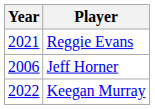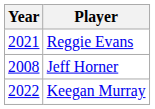 <table class="wikitable">
 <tr>
 <th width=>Year</th>
 <th width=>Player</th>
 </tr>
 <tr style="text-align:left; background: #ffffff;">
 <td><a href='#'>2021</a></td>
 <td><a href='#'>Reggie Evans</a></td>
 </tr>
 <tr style="text-align:left; background: #ffffff;">
-<td><a href='#'>2006</a></td>
+<td><a href='#'>2008</a></td>
 <td><a href='#'>Jeff Horner</a></td>
 </tr>
 <tr style="text-align:left; background: #ffffff;">
 <td><a href='#'>2022</a></td>
 <td><a href='#'>Keegan Murray</a></td>
 </tr>
 </table>
